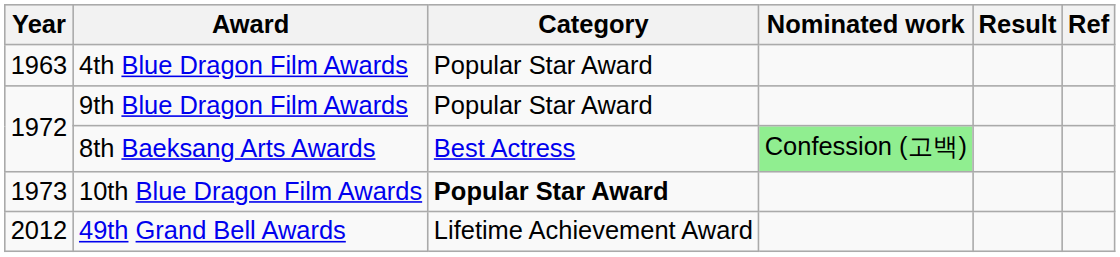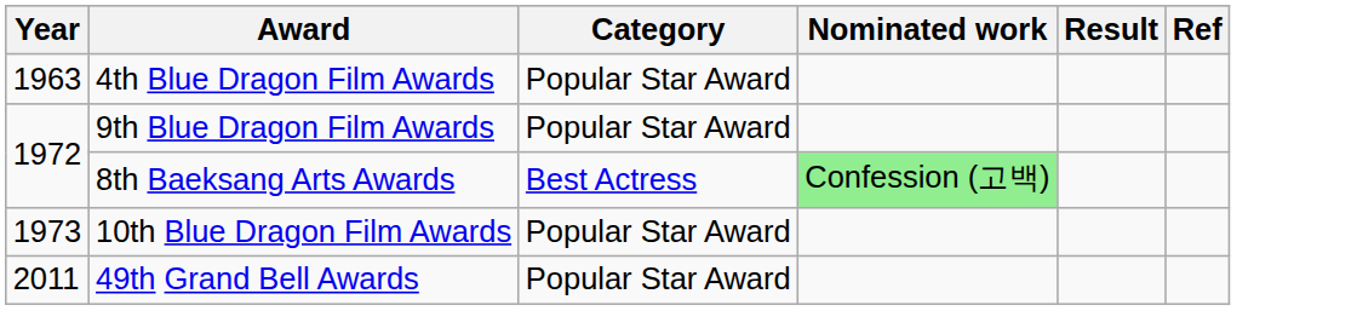 <table class="wikitable">
 <tr>
 <th width=10>Year</th>
 <th>Award</th>
 <th>Category</th>
 <th>Nominated work</th>
 <th>Result</th>
 <th>Ref</th>
 </tr>
 <tr>
 <td>1963</td>
 <td>4th <a href='#'>Blue Dragon Film Awards</a></td>
 <td>Popular Star Award</td>
 <td></td>
 <td></td>
 <td></td>
 </tr>
 <tr>
 <td rowspan=2>1972</td>
 <td>9th <a href='#'>Blue Dragon Film Awards</a></td>
 <td>Popular Star Award</td>
 <td></td>
 <td></td>
 <td></td>
 </tr>
 <tr>
 <td>8th <a href='#'>Baeksang Arts Awards</a></td>
 <td><a href='#'>Best Actress</a></td>
 <td style="background: lightgreen;">Confession (고백)</td>
 <td></td>
 <td></td>
 </tr>
 <tr>
 <td>1973</td>
 <td>10th <a href='#'>Blue Dragon Film Awards</a></td>
-<td><strong>Popular Star Award</strong></td>
+<td>Popular Star Award</td>
 <td></td>
 <td></td>
 <td></td>
 </tr>
 <tr>
-<td>2012</td>
+<td>2011</td>
 <td><a href='#'>49th</a> <a href='#'>Grand Bell Awards</a></td>
-<td>Lifetime Achievement Award</td>
+<td>Popular Star Award</td>
 <td></td>
 <td></td>
 <td></td>
 </tr>
 </table>
